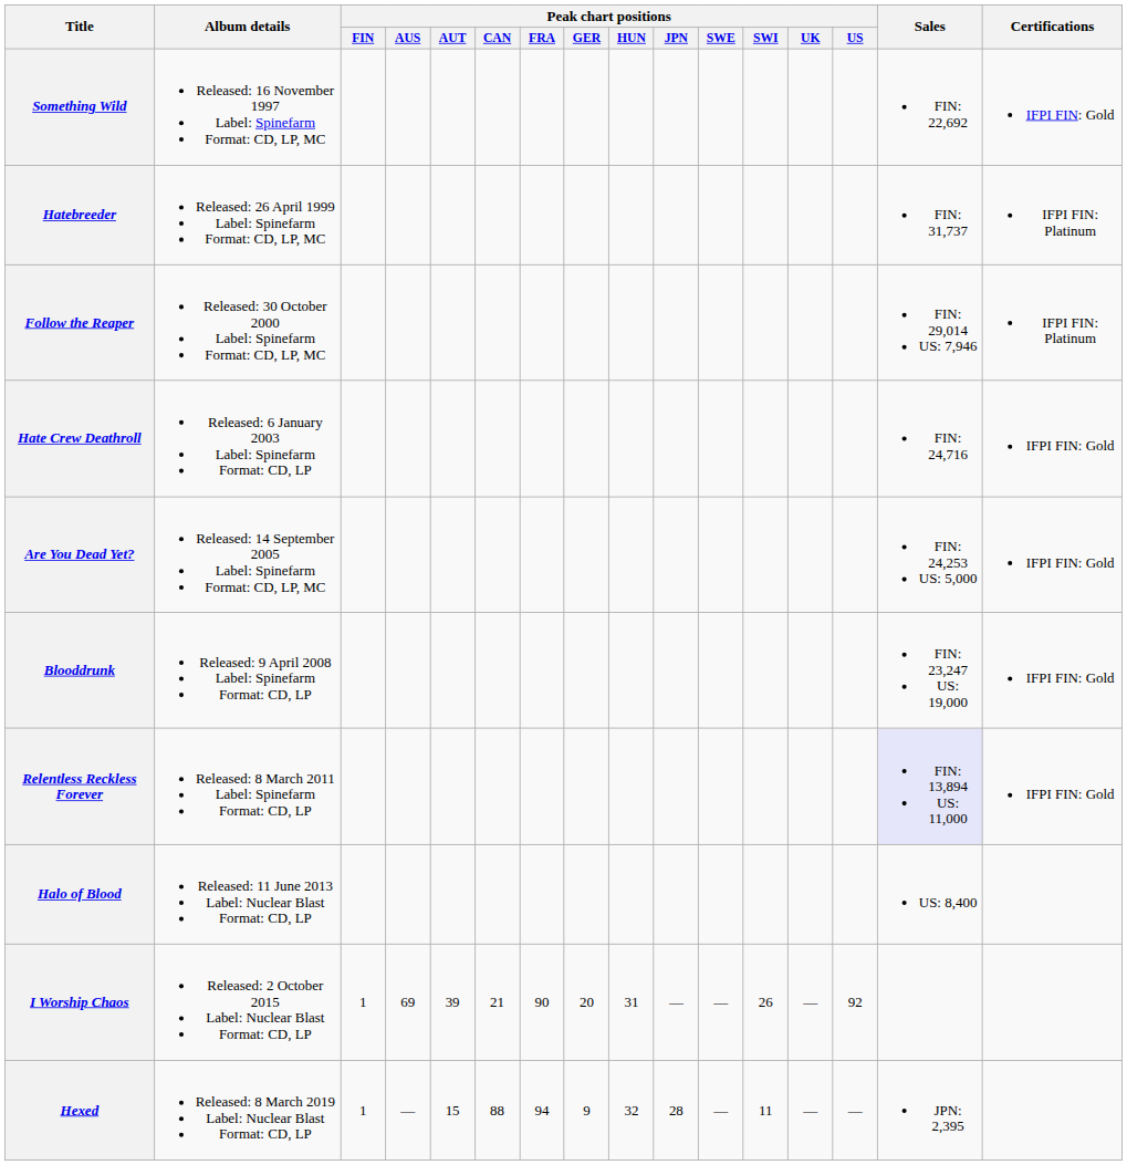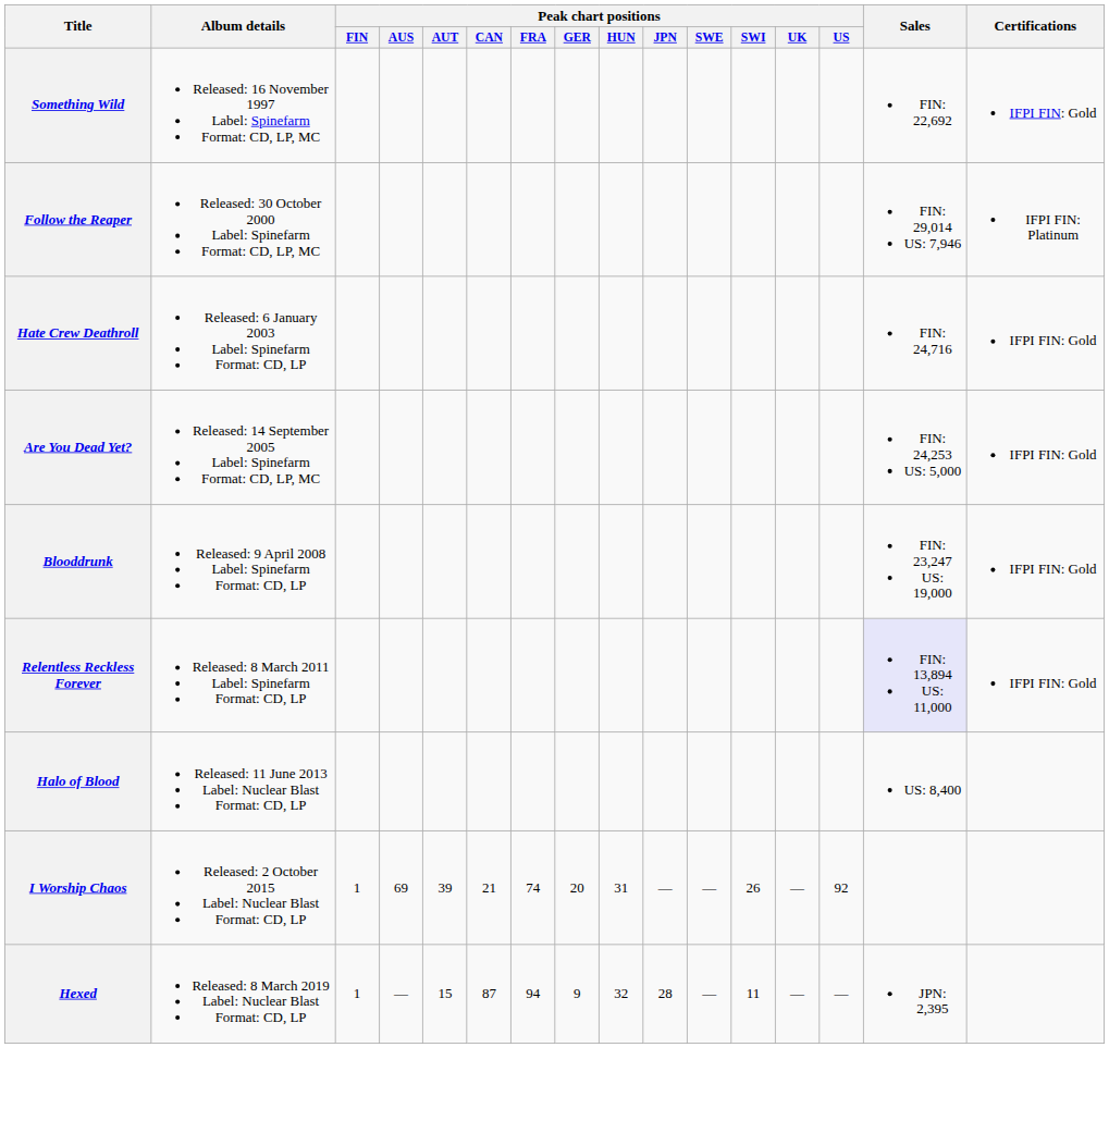 <table class="wikitable plainrowheaders" style="text-align:center;">
 <tr>
 <th scope="col" rowspan="2">Title</th>
 <th scope="col" rowspan="2">Album details</th>
 <th scope="col" colspan="12">Peak chart positions</th>
 <th scope="col" rowspan="2">Sales</th>
 <th scope="col" rowspan="2">Certifications</th>
 </tr>
 <tr>
 <th scope="col" style="width:3em;font-size:90%;"><a href='#'>FIN</a><br></th>
 <th scope="col" style="width:3em;font-size:90%;"><a href='#'>AUS</a><br></th>
 <th scope="col" style="width:3em;font-size:90%;"><a href='#'>AUT</a><br></th>
 <th scope="col" style="width:3em;font-size:90%;"><a href='#'>CAN</a><br></th>
 <th scope="col" style="width:3em;font-size:90%;"><a href='#'>FRA</a><br></th>
 <th scope="col" style="width:3em;font-size:90%;"><a href='#'>GER</a><br></th>
 <th scope="col" style="width:3em;font-size:90%;"><a href='#'>HUN</a><br></th>
 <th scope="col" style="width:3em;font-size:90%;"><a href='#'>JPN</a><br></th>
 <th scope="col" style="width:3em;font-size:90%;"><a href='#'>SWE</a><br></th>
 <th scope="col" style="width:3em;font-size:90%;"><a href='#'>SWI</a><br></th>
 <th scope="col" style="width:3em;font-size:90%;"><a href='#'>UK</a><br></th>
 <th scope="col" style="width:3em;font-size:90%;"><a href='#'>US</a><br></th>
 </tr>
 <tr>
 <th scope="row"><em><a href='#'>Something Wild</a></em></th>
 <td><br><ul><li>Released: 16 November 1997</li><li>Label: <a href='#'>Spinefarm</a></li><li>Format: CD, LP, MC</li></ul></td>
 <td></td>
 <td></td>
 <td></td>
 <td></td>
 <td></td>
 <td></td>
 <td></td>
 <td></td>
 <td></td>
 <td></td>
 <td></td>
 <td></td>
 <td><br><ul><li>FIN: 22,692</li></ul></td>
 <td><br><ul><li><a href='#'>IFPI FIN</a>: Gold</li></ul></td>
-</tr>
-<tr>
-<th scope="row"><em><a href='#'>Hatebreeder</a></em></th>
-<td><br><ul><li>Released: 26 April 1999</li><li>Label: Spinefarm</li><li>Format: CD, LP, MC</li></ul></td>
-<td></td>
-<td></td>
-<td></td>
-<td></td>
-<td></td>
-<td></td>
-<td></td>
-<td></td>
-<td></td>
-<td></td>
-<td></td>
-<td></td>
-<td><br><ul><li>FIN: 31,737</li></ul></td>
-<td><br><ul><li>IFPI FIN: Platinum</li></ul></td>
 </tr>
 <tr>
 <th scope="row"><em><a href='#'>Follow the Reaper</a></em></th>
 <td><br><ul><li>Released: 30 October 2000</li><li>Label: Spinefarm</li><li>Format: CD, LP, MC</li></ul></td>
 <td></td>
 <td></td>
 <td></td>
 <td></td>
 <td></td>
 <td></td>
 <td></td>
 <td></td>
 <td></td>
 <td></td>
 <td></td>
 <td></td>
 <td><br><ul><li>FIN: 29,014</li><li>US: 7,946</li></ul></td>
 <td><br><ul><li>IFPI FIN: Platinum</li></ul></td>
 </tr>
 <tr>
 <th scope="row"><em><a href='#'>Hate Crew Deathroll</a></em></th>
 <td><br><ul><li>Released: 6 January 2003</li><li>Label: Spinefarm</li><li>Format: CD, LP</li></ul></td>
 <td></td>
 <td></td>
 <td></td>
 <td></td>
 <td></td>
 <td></td>
 <td></td>
 <td></td>
 <td></td>
 <td></td>
 <td></td>
 <td></td>
 <td><br><ul><li>FIN: 24,716</li></ul></td>
 <td><br><ul><li>IFPI FIN: Gold</li></ul></td>
 </tr>
 <tr>
 <th scope="row"><em><a href='#'>Are You Dead Yet?</a></em></th>
 <td><br><ul><li>Released: 14 September 2005</li><li>Label: Spinefarm</li><li>Format: CD, LP, MC</li></ul></td>
 <td></td>
 <td></td>
 <td></td>
 <td></td>
 <td></td>
 <td></td>
 <td></td>
 <td></td>
 <td></td>
 <td></td>
 <td></td>
 <td></td>
 <td><br><ul><li>FIN: 24,253</li><li>US: 5,000</li></ul></td>
 <td><br><ul><li>IFPI FIN: Gold</li></ul></td>
 </tr>
 <tr>
 <th scope="row"><em><a href='#'>Blooddrunk</a></em></th>
 <td><br><ul><li>Released: 9 April 2008</li><li>Label: Spinefarm</li><li>Format: CD, LP</li></ul></td>
 <td></td>
 <td></td>
 <td></td>
 <td></td>
 <td></td>
 <td></td>
 <td></td>
 <td></td>
 <td></td>
 <td></td>
 <td></td>
 <td></td>
 <td><br><ul><li>FIN: 23,247</li><li>US: 19,000</li></ul></td>
 <td><br><ul><li>IFPI FIN: Gold</li></ul></td>
 </tr>
 <tr>
 <th scope="row"><em><a href='#'>Relentless Reckless Forever</a></em></th>
 <td><br><ul><li>Released: 8 March 2011</li><li>Label: Spinefarm</li><li>Format: CD, LP</li></ul></td>
 <td></td>
 <td></td>
 <td></td>
 <td></td>
 <td></td>
 <td></td>
 <td></td>
 <td></td>
 <td></td>
 <td></td>
 <td></td>
 <td></td>
 <td style="background: lavender;"><br><ul><li>FIN: 13,894</li><li>US: 11,000</li></ul></td>
 <td><br><ul><li>IFPI FIN: Gold</li></ul></td>
 </tr>
 <tr>
 <th scope="row"><em><a href='#'>Halo of Blood</a></em></th>
 <td><br><ul><li>Released: 11 June 2013</li><li>Label: Nuclear Blast</li><li>Format: CD, LP</li></ul></td>
 <td></td>
 <td></td>
 <td></td>
 <td></td>
 <td></td>
 <td></td>
 <td></td>
 <td></td>
 <td></td>
 <td></td>
 <td></td>
 <td></td>
 <td><br><ul><li>US: 8,400</li></ul></td>
 <td></td>
 </tr>
 <tr>
 <th scope="row"><em><a href='#'>I Worship Chaos</a></em></th>
 <td><br><ul><li>Released: 2 October 2015</li><li>Label: Nuclear Blast</li><li>Format: CD, LP</li></ul></td>
 <td>1</td>
 <td>69</td>
 <td>39</td>
 <td>21</td>
-<td>90</td>
+<td>74</td>
 <td>20</td>
 <td>31</td>
 <td>—</td>
 <td>—</td>
 <td>26</td>
 <td>—</td>
 <td>92</td>
 <td></td>
 <td></td>
 </tr>
 <tr>
 <th scope="row"><em><a href='#'>Hexed</a></em></th>
 <td><br><ul><li>Released: 8 March 2019</li><li>Label: Nuclear Blast</li><li>Format: CD, LP</li></ul></td>
 <td>1</td>
 <td>—</td>
 <td>15</td>
-<td>88</td>
+<td>87</td>
 <td>94</td>
 <td>9</td>
 <td>32</td>
 <td>28</td>
 <td>—</td>
 <td>11</td>
 <td>—</td>
 <td>—</td>
 <td><br><ul><li>JPN: 2,395</li></ul></td>
 <td></td>
 </tr>
 </table>
